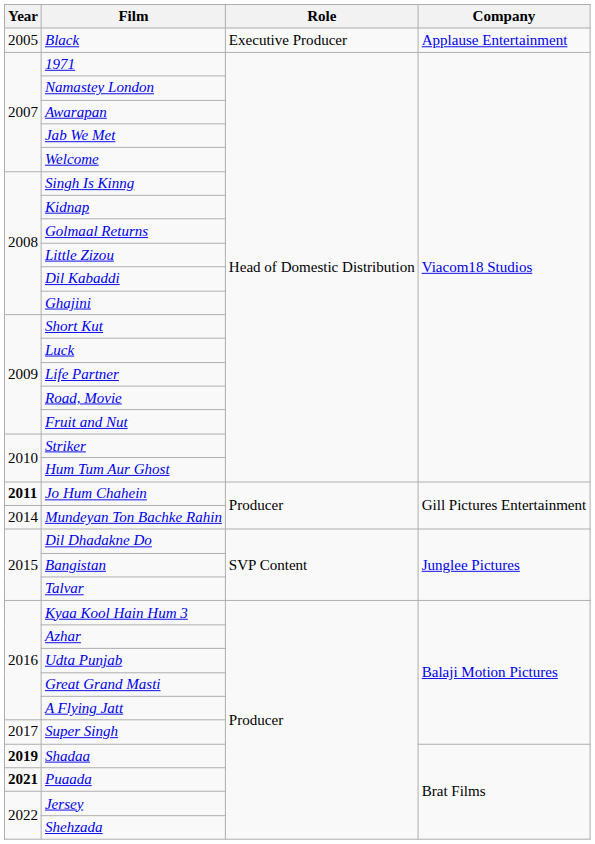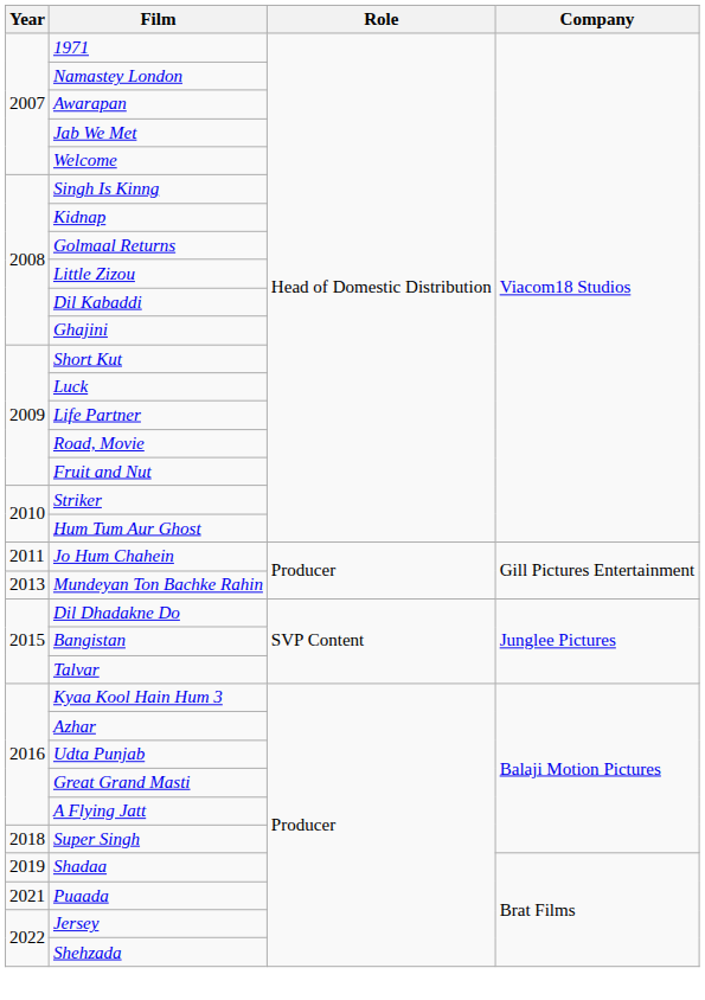 <table class="wikitable sortable">
 <tr>
 <th>Year</th>
 <th>Film</th>
 <th>Role</th>
 <th>Company</th>
-</tr>
-<tr>
-<td>2005</td>
-<td><em><a href='#'>Black</a></em></td>
-<td>Executive Producer</td>
-<td><a href='#'>Applause Entertainment</a></td>
 </tr>
 <tr>
 <td rowspan="5">2007</td>
 <td><em><a href='#'>1971</a></em></td>
 <td rowspan="18">Head of Domestic Distribution</td>
 <td rowspan="18"><a href='#'>Viacom18 Studios</a></td>
 </tr>
 <tr>
 <td><em><a href='#'>Namastey London</a></em></td>
 </tr>
 <tr>
 <td><em><a href='#'>Awarapan</a></em></td>
 </tr>
 <tr>
 <td><em><a href='#'>Jab We Met</a></em></td>
 </tr>
 <tr>
 <td><em><a href='#'>Welcome</a></em></td>
 </tr>
 <tr>
 <td rowspan="6">2008</td>
 <td><em><a href='#'>Singh Is Kinng</a></em></td>
 </tr>
 <tr>
 <td><em><a href='#'>Kidnap</a></em></td>
 </tr>
 <tr>
 <td><em><a href='#'>Golmaal Returns</a></em></td>
 </tr>
 <tr>
 <td><em><a href='#'>Little Zizou</a></em></td>
 </tr>
 <tr>
 <td><em><a href='#'>Dil Kabaddi</a></em></td>
 </tr>
 <tr>
 <td><em><a href='#'>Ghajini</a></em></td>
 </tr>
 <tr>
 <td rowspan="5">2009</td>
 <td><em><a href='#'>Short Kut</a></em></td>
 </tr>
 <tr>
 <td><em><a href='#'>Luck</a></em></td>
 </tr>
 <tr>
 <td><em><a href='#'>Life Partner</a></em></td>
 </tr>
 <tr>
 <td><em><a href='#'>Road, Movie</a></em></td>
 </tr>
 <tr>
 <td><em><a href='#'>Fruit and Nut</a></em></td>
 </tr>
 <tr>
 <td rowspan="2">2010</td>
 <td><em><a href='#'>Striker</a></em></td>
 </tr>
 <tr>
 <td><em><a href='#'>Hum Tum Aur Ghost</a></em></td>
 </tr>
 <tr>
-<td><strong>2011</strong></td>
+<td>2011</td>
 <td><em><a href='#'>Jo Hum Chahein</a></em></td>
 <td rowspan="2">Producer</td>
 <td rowspan="2">Gill Pictures Entertainment</td>
 </tr>
 <tr>
-<td>2014</td>
+<td>2013</td>
 <td><em><a href='#'>Mundeyan Ton Bachke Rahin</a></em></td>
 </tr>
 <tr>
 <td rowspan="3">2015</td>
 <td><em><a href='#'>Dil Dhadakne Do</a></em></td>
 <td rowspan="3">SVP Content</td>
 <td rowspan="3"><a href='#'>Junglee Pictures</a></td>
 </tr>
 <tr>
 <td><em><a href='#'>Bangistan</a></em></td>
 </tr>
 <tr>
 <td><em><a href='#'>Talvar</a></em></td>
 </tr>
 <tr>
 <td rowspan="5">2016</td>
 <td><em><a href='#'>Kyaa Kool Hain Hum 3</a></em></td>
 <td rowspan="10">Producer</td>
 <td rowspan="6"><a href='#'>Balaji Motion Pictures</a></td>
 </tr>
 <tr>
 <td><em><a href='#'>Azhar</a></em></td>
 </tr>
 <tr>
 <td><em><a href='#'>Udta Punjab</a></em></td>
 </tr>
 <tr>
 <td><em><a href='#'>Great Grand Masti</a></em></td>
 </tr>
 <tr>
 <td><em><a href='#'>A Flying Jatt</a></em></td>
 </tr>
 <tr>
-<td>2017</td>
+<td>2018</td>
 <td><em><a href='#'>Super Singh</a></em></td>
 </tr>
 <tr>
-<td><strong>2019</strong></td>
+<td>2019</td>
 <td><em><a href='#'>Shadaa</a></em></td>
 <td rowspan="4">Brat Films</td>
 </tr>
 <tr>
-<td><strong>2021</strong></td>
+<td>2021</td>
 <td><em><a href='#'>Puaada</a></em></td>
 </tr>
 <tr>
 <td rowspan="2">2022</td>
 <td><em><a href='#'>Jersey</a></em></td>
 </tr>
 <tr>
 <td><em><a href='#'>Shehzada</a></em></td>
 </tr>
 </table>
